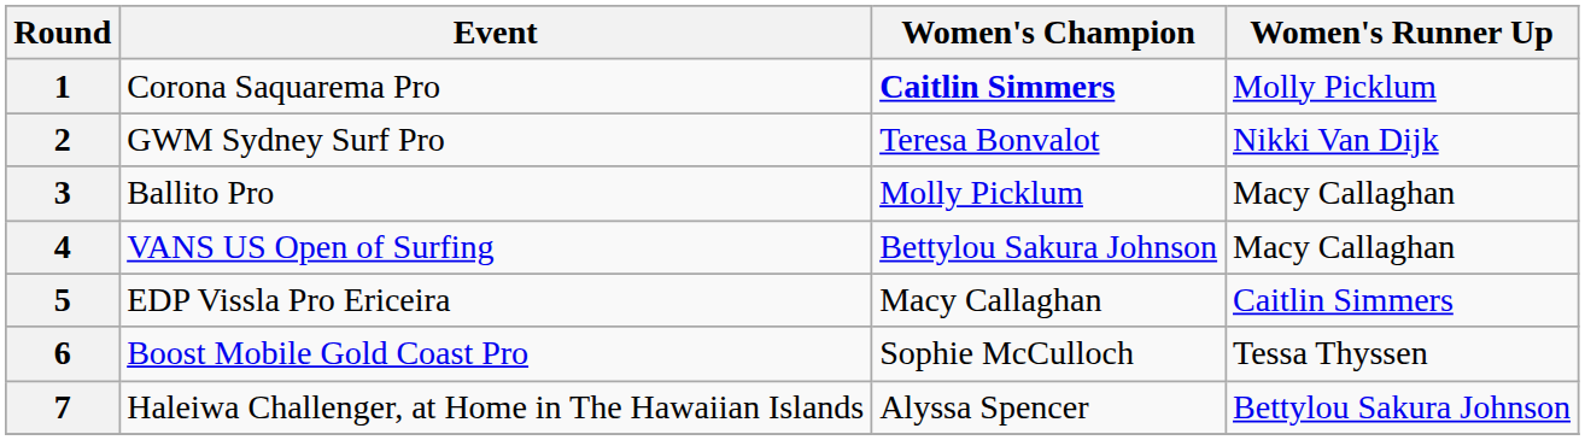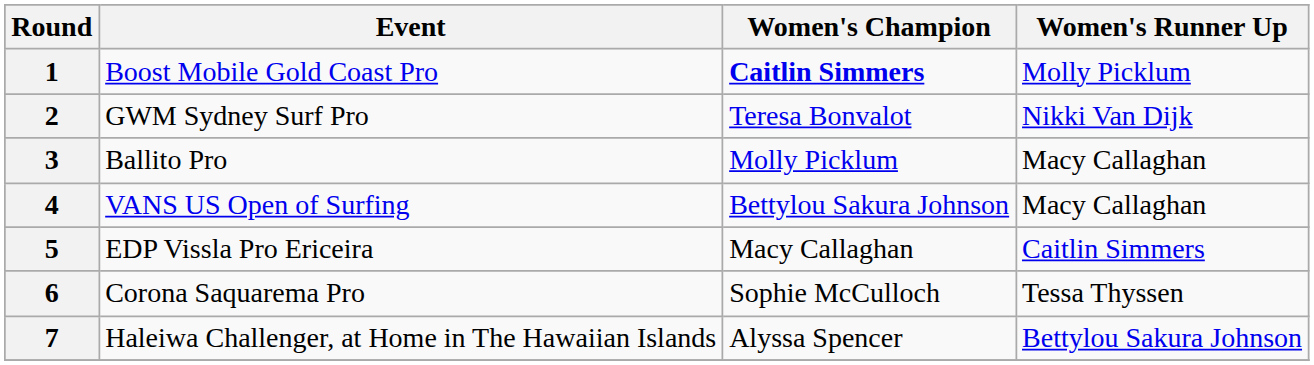 <table class="wikitable">
 <tr>
 <th>Round</th>
 <th>Event</th>
 <th>Women's Champion</th>
 <th>Women's Runner Up</th>
 </tr>
 <tr>
 <th>1</th>
-<td> Corona Saquarema Pro</td>
+<td> <a href='#'>Boost Mobile Gold Coast Pro</a></td>
 <td><strong> <a href='#'>Caitlin Simmers</a></strong></td>
 <td> <a href='#'>Molly Picklum</a></td>
 </tr>
 <tr>
 <th>2</th>
 <td> GWM Sydney Surf Pro</td>
 <td> <a href='#'>Teresa Bonvalot</a></td>
 <td> <a href='#'>Nikki Van Dijk</a></td>
 </tr>
 <tr>
 <th>3</th>
 <td> Ballito Pro</td>
 <td> <a href='#'>Molly Picklum</a></td>
 <td> Macy Callaghan</td>
 </tr>
 <tr>
 <th>4</th>
 <td> <a href='#'>VANS US Open of Surfing</a></td>
 <td> <a href='#'>Bettylou Sakura Johnson</a></td>
 <td> Macy Callaghan</td>
 </tr>
 <tr>
 <th>5</th>
 <td> EDP Vissla Pro Ericeira</td>
 <td> Macy Callaghan</td>
 <td> <a href='#'>Caitlin Simmers</a></td>
 </tr>
 <tr>
 <th>6</th>
-<td> <a href='#'>Boost Mobile Gold Coast Pro</a></td>
+<td> Corona Saquarema Pro</td>
 <td> Sophie McCulloch</td>
 <td> Tessa Thyssen</td>
 </tr>
 <tr>
 <th>7</th>
 <td> Haleiwa Challenger, at Home in The Hawaiian Islands</td>
 <td> Alyssa Spencer</td>
 <td> <a href='#'>Bettylou Sakura Johnson</a></td>
 </tr>
 <tr>
 </tr>
 </table>
